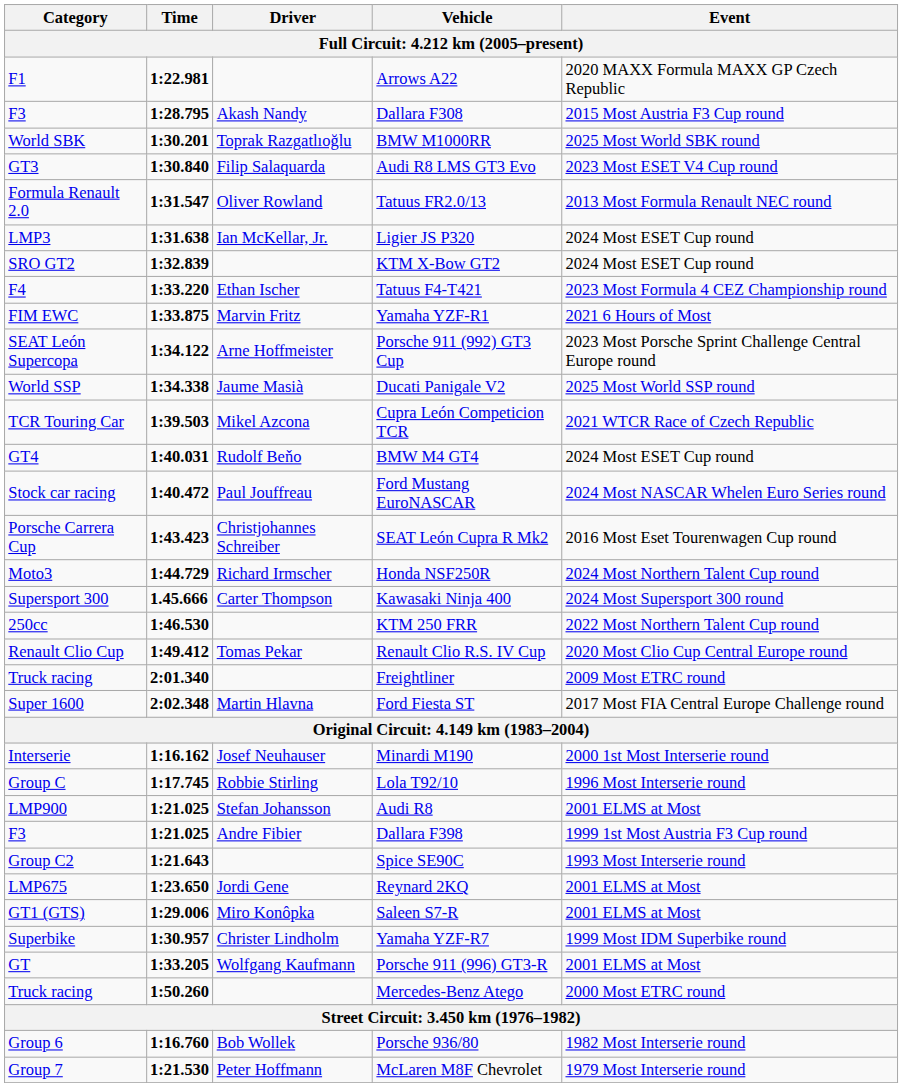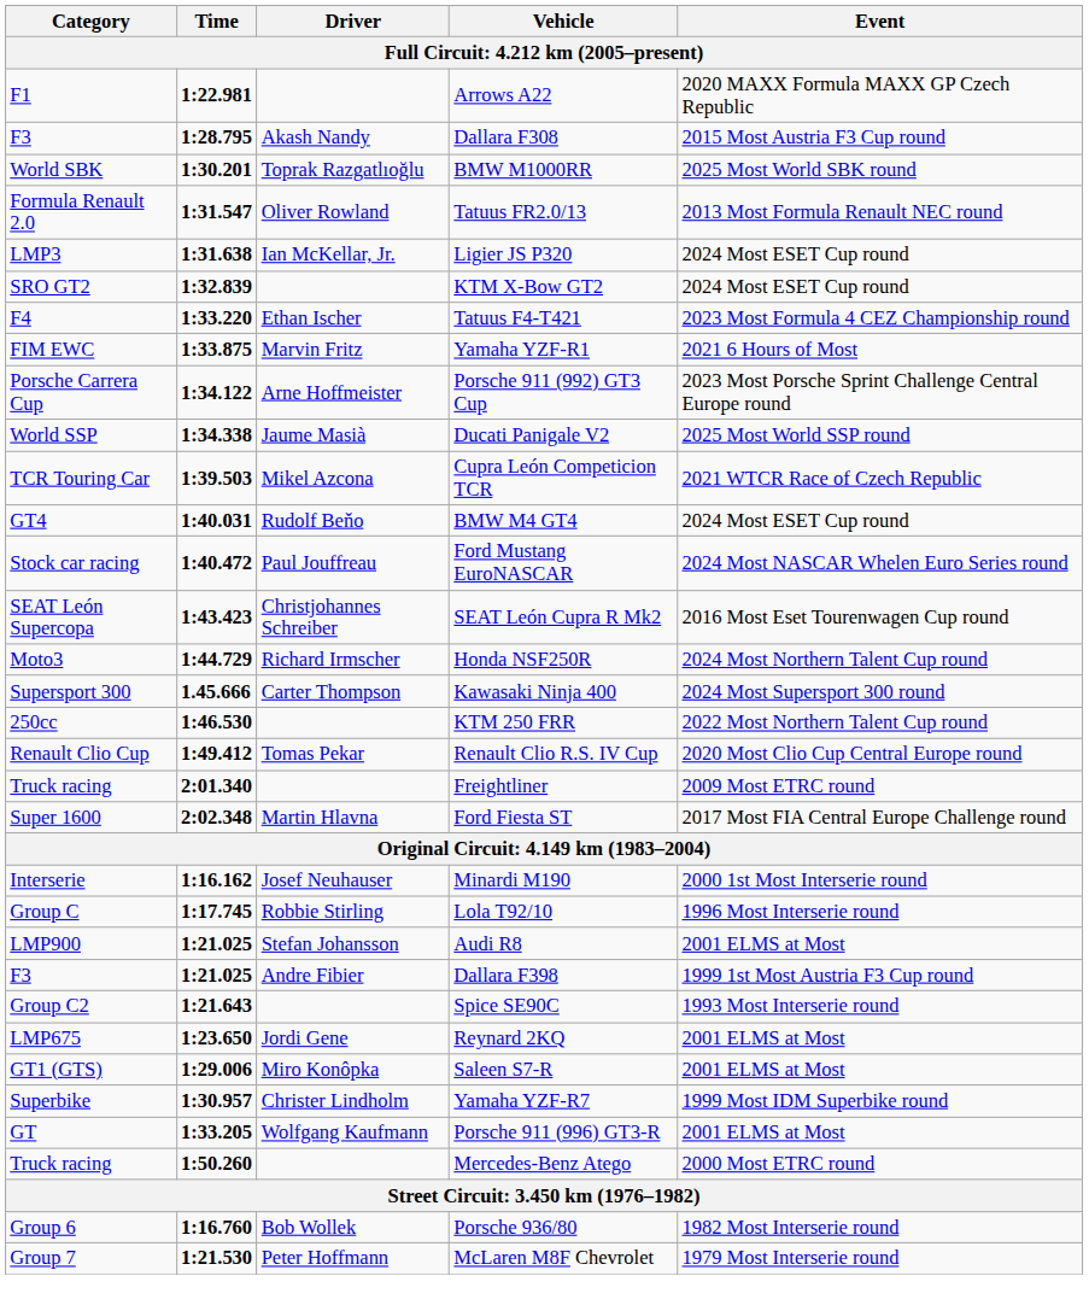 <table class="wikitable">
 <tr>
 <th>Category</th>
 <th>Time</th>
 <th>Driver</th>
 <th>Vehicle</th>
 <th>Event</th>
 </tr>
 <tr>
 <th colspan=5>Full Circuit: 4.212 km (2005–present)</th>
 </tr>
 <tr>
 <td><a href='#'>F1</a></td>
 <td><strong>1:22.981</strong></td>
 <td></td>
 <td><a href='#'>Arrows A22</a></td>
 <td>2020 MAXX Formula MAXX GP Czech Republic</td>
 </tr>
 <tr>
 <td><a href='#'>F3</a></td>
 <td><strong>1:28.795</strong></td>
 <td><a href='#'>Akash Nandy</a></td>
 <td><a href='#'>Dallara F308</a></td>
 <td><a href='#'>2015 Most Austria F3 Cup round</a></td>
 </tr>
 <tr>
 <td><a href='#'>World SBK</a></td>
 <td><strong>1:30.201</strong></td>
 <td><a href='#'>Toprak Razgatlıoğlu</a></td>
 <td><a href='#'>BMW M1000RR</a></td>
 <td><a href='#'>2025 Most World SBK round</a></td>
-</tr>
-<tr>
-<td><a href='#'>GT3</a></td>
-<td><strong>1:30.840</strong></td>
-<td><a href='#'>Filip Salaquarda</a></td>
-<td><a href='#'>Audi R8 LMS GT3 Evo</a></td>
-<td><a href='#'>2023 Most ESET V4 Cup round</a></td>
 </tr>
 <tr>
 <td><a href='#'>Formula Renault 2.0</a></td>
 <td><strong>1:31.547</strong></td>
 <td><a href='#'>Oliver Rowland</a></td>
 <td><a href='#'>Tatuus FR2.0/13</a></td>
 <td><a href='#'>2013 Most Formula Renault NEC round</a></td>
 </tr>
 <tr>
 <td><a href='#'>LMP3</a></td>
 <td><strong>1:31.638</strong></td>
 <td><a href='#'>Ian McKellar, Jr.</a></td>
 <td><a href='#'>Ligier JS P320</a></td>
 <td>2024 Most ESET Cup round</td>
 </tr>
 <tr>
 <td><a href='#'>SRO GT2</a></td>
 <td><strong>1:32.839</strong></td>
 <td></td>
 <td><a href='#'>KTM X-Bow GT2</a></td>
 <td>2024 Most ESET Cup round</td>
 </tr>
 <tr>
 <td><a href='#'>F4</a></td>
 <td><strong>1:33.220</strong></td>
 <td><a href='#'>Ethan Ischer</a></td>
 <td><a href='#'>Tatuus F4-T421</a></td>
 <td><a href='#'>2023 Most Formula 4 CEZ Championship round</a></td>
 </tr>
 <tr>
 <td><a href='#'>FIM EWC</a></td>
 <td><strong>1:33.875</strong></td>
 <td><a href='#'>Marvin Fritz</a></td>
 <td><a href='#'>Yamaha YZF-R1</a></td>
 <td><a href='#'>2021 6 Hours of Most</a></td>
 </tr>
 <tr>
-<td><a href='#'>SEAT León Supercopa</a></td>
+<td><a href='#'>Porsche Carrera Cup</a></td>
 <td><strong>1:34.122</strong></td>
 <td><a href='#'>Arne Hoffmeister</a></td>
 <td><a href='#'>Porsche 911 (992) GT3 Cup</a></td>
 <td>2023 Most Porsche Sprint Challenge Central Europe round</td>
 </tr>
 <tr>
 <td><a href='#'>World SSP</a></td>
 <td><strong>1:34.338</strong></td>
 <td><a href='#'>Jaume Masià</a></td>
 <td><a href='#'>Ducati Panigale V2</a></td>
 <td><a href='#'>2025 Most World SSP round</a></td>
 </tr>
 <tr>
 <td><a href='#'>TCR Touring Car</a></td>
 <td><strong>1:39.503</strong></td>
 <td><a href='#'>Mikel Azcona</a></td>
 <td><a href='#'>Cupra León Competicion TCR</a></td>
 <td><a href='#'>2021 WTCR Race of Czech Republic</a></td>
 </tr>
 <tr>
 <td><a href='#'>GT4</a></td>
 <td><strong>1:40.031</strong></td>
 <td><a href='#'>Rudolf Beňo</a></td>
 <td><a href='#'>BMW M4 GT4</a></td>
 <td>2024 Most ESET Cup round</td>
 </tr>
 <tr>
 <td><a href='#'>Stock car racing</a></td>
 <td><strong>1:40.472</strong></td>
 <td><a href='#'>Paul Jouffreau</a></td>
 <td><a href='#'>Ford Mustang EuroNASCAR</a></td>
 <td><a href='#'>2024 Most NASCAR Whelen Euro Series round</a></td>
 </tr>
 <tr>
-<td><a href='#'>Porsche Carrera Cup</a></td>
+<td><a href='#'>SEAT León Supercopa</a></td>
 <td><strong>1:43.423</strong></td>
 <td><a href='#'>Christjohannes Schreiber</a></td>
 <td><a href='#'>SEAT León Cupra R Mk2</a></td>
 <td>2016 Most Eset Tourenwagen Cup round</td>
 </tr>
 <tr>
 <td><a href='#'>Moto3</a></td>
 <td><strong>1:44.729</strong></td>
 <td><a href='#'>Richard Irmscher</a></td>
 <td><a href='#'>Honda NSF250R</a></td>
 <td><a href='#'>2024 Most Northern Talent Cup round</a></td>
 </tr>
 <tr>
 <td><a href='#'>Supersport 300</a></td>
 <td><strong>1.45.666</strong></td>
 <td><a href='#'>Carter Thompson</a></td>
 <td><a href='#'>Kawasaki Ninja 400</a></td>
 <td><a href='#'>2024 Most Supersport 300 round</a></td>
 </tr>
 <tr>
 <td><a href='#'>250cc</a></td>
 <td><strong>1:46.530</strong></td>
 <td></td>
 <td><a href='#'>KTM 250 FRR</a></td>
 <td><a href='#'>2022 Most Northern Talent Cup round</a></td>
 </tr>
 <tr>
 <td><a href='#'>Renault Clio Cup</a></td>
 <td><strong>1:49.412</strong></td>
 <td><a href='#'>Tomas Pekar</a></td>
 <td><a href='#'>Renault Clio R.S. IV Cup</a></td>
 <td><a href='#'>2020 Most Clio Cup Central Europe round</a></td>
 </tr>
 <tr>
 <td><a href='#'>Truck racing</a></td>
 <td><strong>2:01.340</strong></td>
 <td></td>
 <td><a href='#'>Freightliner</a></td>
 <td><a href='#'>2009 Most ETRC round</a></td>
 </tr>
 <tr>
 <td><a href='#'>Super 1600</a></td>
 <td><strong>2:02.348</strong></td>
 <td><a href='#'>Martin Hlavna</a></td>
 <td><a href='#'>Ford Fiesta ST</a></td>
 <td>2017 Most FIA Central Europe Challenge round</td>
 </tr>
 <tr>
 <th colspan=5>Original Circuit: 4.149 km (1983–2004)</th>
 </tr>
 <tr>
 <td><a href='#'>Interserie</a></td>
 <td><strong>1:16.162</strong></td>
 <td><a href='#'>Josef Neuhauser</a></td>
 <td><a href='#'>Minardi M190</a></td>
 <td><a href='#'>2000 1st Most Interserie round</a></td>
 </tr>
 <tr>
 <td><a href='#'>Group C</a></td>
 <td><strong>1:17.745</strong></td>
 <td><a href='#'>Robbie Stirling</a></td>
 <td><a href='#'>Lola T92/10</a></td>
 <td><a href='#'>1996 Most Interserie round</a></td>
 </tr>
 <tr>
 <td><a href='#'>LMP900</a></td>
 <td><strong>1:21.025</strong></td>
 <td><a href='#'>Stefan Johansson</a></td>
 <td><a href='#'>Audi R8</a></td>
 <td><a href='#'>2001 ELMS at Most</a></td>
 </tr>
 <tr>
 <td><a href='#'>F3</a></td>
 <td><strong>1:21.025</strong></td>
 <td><a href='#'>Andre Fibier</a></td>
 <td><a href='#'>Dallara F398</a></td>
 <td><a href='#'>1999 1st Most Austria F3 Cup round</a></td>
 </tr>
 <tr>
 <td><a href='#'>Group C2</a></td>
 <td><strong>1:21.643</strong></td>
 <td></td>
 <td><a href='#'>Spice SE90C</a></td>
 <td><a href='#'>1993 Most Interserie round</a></td>
 </tr>
 <tr>
 <td><a href='#'>LMP675</a></td>
 <td><strong>1:23.650</strong></td>
 <td><a href='#'>Jordi Gene</a></td>
 <td><a href='#'>Reynard 2KQ</a></td>
 <td><a href='#'>2001 ELMS at Most</a></td>
 </tr>
 <tr>
 <td><a href='#'>GT1 (GTS)</a></td>
 <td><strong>1:29.006</strong></td>
 <td><a href='#'>Miro Konôpka</a></td>
 <td><a href='#'>Saleen S7-R</a></td>
 <td><a href='#'>2001 ELMS at Most</a></td>
 </tr>
 <tr>
 <td><a href='#'>Superbike</a></td>
 <td><strong>1:30.957</strong></td>
 <td><a href='#'>Christer Lindholm</a></td>
 <td><a href='#'>Yamaha YZF-R7</a></td>
 <td><a href='#'>1999 Most IDM Superbike round</a></td>
 </tr>
 <tr>
 <td><a href='#'>GT</a></td>
 <td><strong>1:33.205</strong></td>
 <td><a href='#'>Wolfgang Kaufmann</a></td>
 <td><a href='#'>Porsche 911 (996) GT3-R</a></td>
 <td><a href='#'>2001 ELMS at Most</a></td>
 </tr>
 <tr>
 <td><a href='#'>Truck racing</a></td>
 <td><strong>1:50.260</strong></td>
 <td></td>
 <td><a href='#'>Mercedes-Benz Atego</a></td>
 <td><a href='#'>2000 Most ETRC round</a></td>
 </tr>
 <tr>
 <th colspan=5>Street Circuit: 3.450 km (1976–1982)</th>
 </tr>
 <tr>
 <td><a href='#'>Group 6</a></td>
 <td><strong>1:16.760</strong></td>
 <td><a href='#'>Bob Wollek</a></td>
 <td><a href='#'>Porsche 936/80</a></td>
 <td><a href='#'>1982 Most Interserie round</a></td>
 </tr>
 <tr>
 <td><a href='#'>Group 7</a></td>
 <td><strong>1:21.530</strong></td>
 <td><a href='#'>Peter Hoffmann</a></td>
 <td><a href='#'>McLaren M8F</a> Chevrolet</td>
 <td><a href='#'>1979 Most Interserie round</a></td>
 </tr>
 <tr>
 </tr>
 </table>
